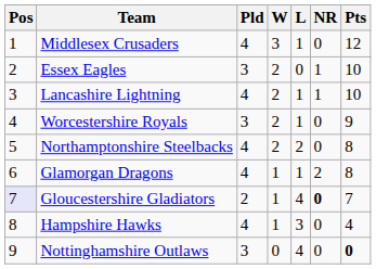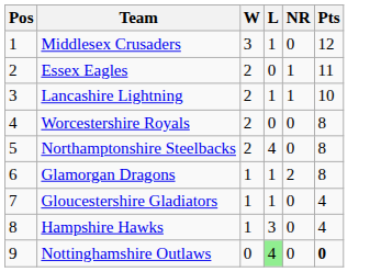 <table class="wikitable">
 <tr>
 <th>Pos</th>
 <th>Team</th>
-<th>Pld</th>
 <th>W</th>
 <th>L</th>
 <th>NR</th>
 <th>Pts</th>
 </tr>
 <tr>
 <td>1</td>
 <td><a href='#'>Middlesex Crusaders</a></td>
-<td>4</td>
 <td>3</td>
 <td>1</td>
 <td>0</td>
 <td>12</td>
 </tr>
 <tr>
 <td>2</td>
 <td><a href='#'>Essex Eagles</a></td>
-<td>3</td>
 <td>2</td>
 <td>0</td>
 <td>1</td>
-<td>10</td>
+<td>11</td>
 </tr>
 <tr>
 <td>3</td>
 <td><a href='#'>Lancashire Lightning</a></td>
-<td>4</td>
 <td>2</td>
 <td>1</td>
 <td>1</td>
 <td>10</td>
 </tr>
 <tr>
 <td>4</td>
 <td><a href='#'>Worcestershire Royals</a></td>
-<td>3</td>
 <td>2</td>
-<td>1</td>
 <td>0</td>
-<td>9</td>
+<td>0</td>
+<td>8</td>
 </tr>
 <tr>
 <td>5</td>
 <td><a href='#'>Northamptonshire Steelbacks</a></td>
+<td>2</td>
 <td>4</td>
-<td>2</td>
-<td>2</td>
 <td>0</td>
 <td>8</td>
 </tr>
 <tr>
 <td>6</td>
 <td><a href='#'>Glamorgan Dragons</a></td>
-<td>4</td>
 <td>1</td>
 <td>1</td>
 <td>2</td>
 <td>8</td>
 </tr>
 <tr>
-<td style="background: lavender;">7</td>
+<td>7</td>
 <td><a href='#'>Gloucestershire Gladiators</a></td>
-<td>2</td>
 <td>1</td>
+<td>1</td>
+<td>0</td>
 <td>4</td>
-<td><strong>0</strong></td>
-<td>7</td>
 </tr>
 <tr>
 <td>8</td>
 <td><a href='#'>Hampshire Hawks</a></td>
-<td>4</td>
 <td>1</td>
 <td>3</td>
 <td>0</td>
 <td>4</td>
 </tr>
 <tr>
 <td>9</td>
 <td><a href='#'>Nottinghamshire Outlaws</a></td>
-<td>3</td>
 <td>0</td>
-<td>4</td>
+<td style="background: lightgreen;">4</td>
 <td>0</td>
 <td><strong>0</strong></td>
 </tr>
 </table>
